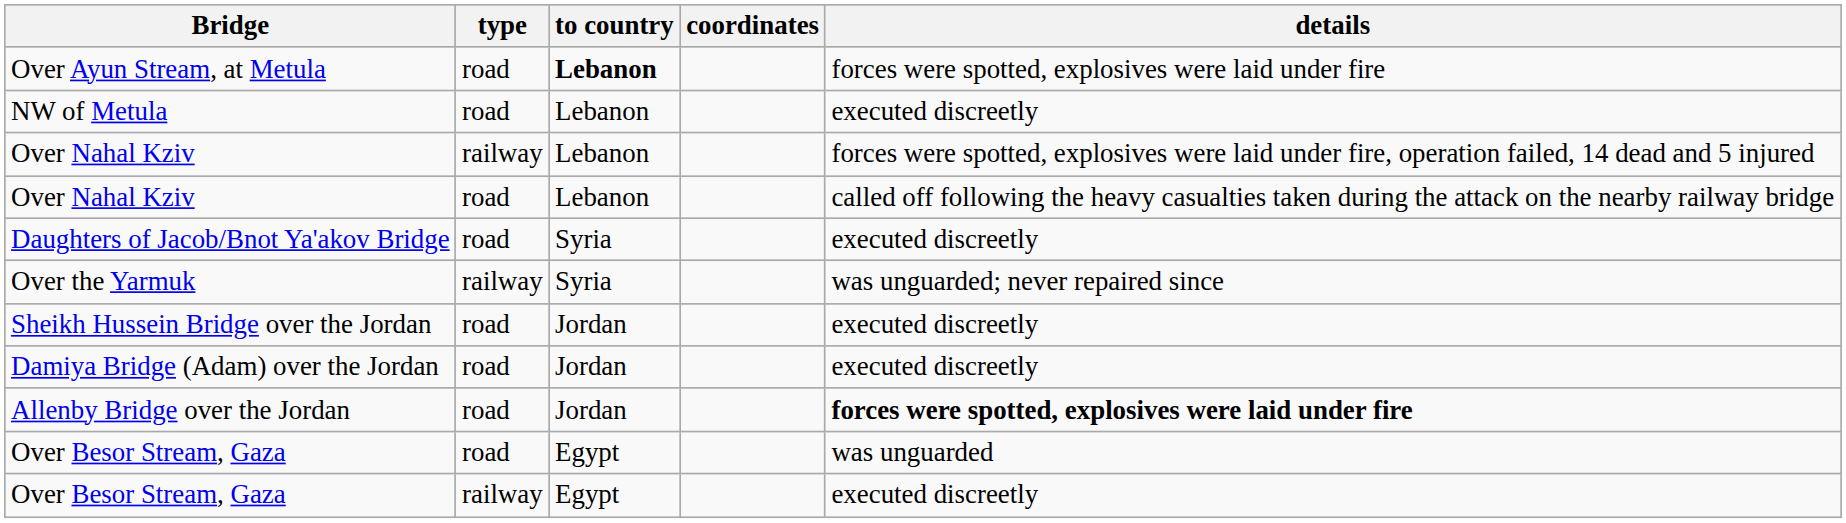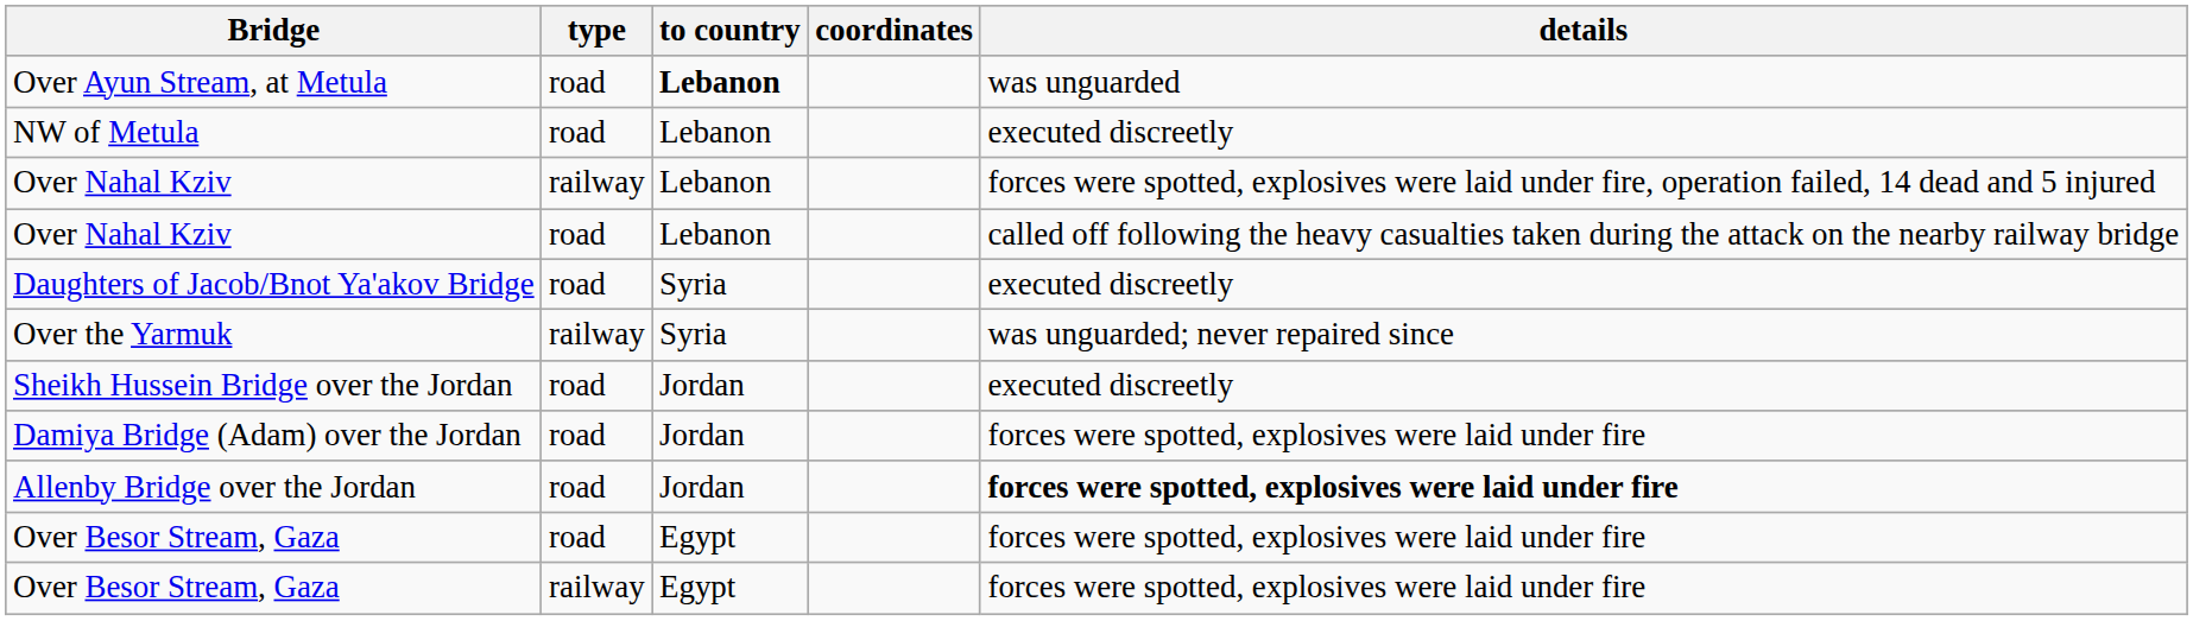 <table class="wikitable">
 <tr>
 <th>Bridge</th>
 <th>type</th>
 <th>to country</th>
 <th>coordinates</th>
 <th>details</th>
 </tr>
 <tr>
 <td>Over <a href='#'>Ayun Stream</a>, at <a href='#'>Metula</a></td>
 <td>road</td>
 <td><strong> Lebanon</strong></td>
 <td></td>
-<td>forces were spotted, explosives were laid under fire</td>
+<td>was unguarded</td>
 </tr>
 <tr>
 <td>NW of <a href='#'>Metula</a></td>
 <td>road</td>
 <td> Lebanon</td>
 <td></td>
 <td>executed discreetly</td>
 </tr>
 <tr>
 <td>Over <a href='#'>Nahal Kziv</a></td>
 <td>railway</td>
 <td> Lebanon</td>
 <td></td>
 <td>forces were spotted, explosives were laid under fire, operation failed, 14 dead and 5 injured</td>
 </tr>
 <tr>
 <td>Over <a href='#'>Nahal Kziv</a></td>
 <td>road</td>
 <td> Lebanon</td>
 <td></td>
 <td>called off following the heavy casualties taken during the attack on the nearby railway bridge</td>
 </tr>
 <tr>
 <td><a href='#'>Daughters of Jacob/Bnot Ya'akov Bridge</a></td>
 <td>road</td>
 <td> Syria</td>
 <td></td>
 <td>executed discreetly</td>
 </tr>
 <tr>
 <td>Over the <a href='#'>Yarmuk</a></td>
 <td>railway</td>
 <td> Syria</td>
 <td></td>
 <td>was unguarded; never repaired since</td>
 </tr>
 <tr>
 <td><a href='#'>Sheikh Hussein Bridge</a> over the Jordan</td>
 <td>road</td>
 <td> Jordan</td>
 <td></td>
 <td>executed discreetly</td>
 </tr>
 <tr>
 <td><a href='#'>Damiya Bridge</a> (Adam) over the Jordan</td>
 <td>road</td>
 <td> Jordan</td>
 <td></td>
-<td>executed discreetly</td>
+<td>forces were spotted, explosives were laid under fire</td>
 </tr>
 <tr>
 <td><a href='#'>Allenby Bridge</a> over the Jordan</td>
 <td>road</td>
 <td> Jordan</td>
 <td></td>
 <td><strong>forces were spotted, explosives were laid under fire</strong></td>
 </tr>
 <tr>
 <td>Over <a href='#'>Besor Stream</a>, <a href='#'>Gaza</a></td>
 <td>road</td>
 <td> Egypt</td>
 <td></td>
-<td>was unguarded</td>
+<td>forces were spotted, explosives were laid under fire</td>
 </tr>
 <tr>
 <td>Over <a href='#'>Besor Stream</a>, <a href='#'>Gaza</a></td>
 <td>railway</td>
 <td> Egypt</td>
 <td></td>
-<td>executed discreetly</td>
+<td>forces were spotted, explosives were laid under fire</td>
 </tr>
 </table>
